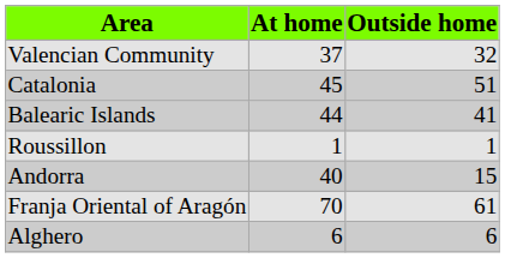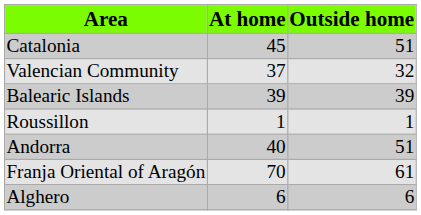 <table style="margin: 0 0 0.5me 1.4me; border: 1px #aaa solid; border-collapse: collapse; float: center;" border=1>
 <tr style="font-size:110%; color: black; background-color: lawngreen;">
 <th>Area</th>
 <th>At home</th>
 <th>Outside home</th>
+</tr>
+<tr style="background-color:#CCCCCC;">
+<td>Catalonia</td>
+<td style="text-align: right;">45</td>
+<td style="text-align: right;">51</td>
 </tr>
 <tr style="background-color:#E4E4E4;">
 <td>Valencian Community</td>
 <td style="text-align: right;">37</td>
 <td style="text-align: right;">32</td>
 </tr>
 <tr style="background-color:#CCCCCC;">
-<td>Catalonia</td>
-<td style="text-align: right;">45</td>
-<td style="text-align: right;">51</td>
-</tr>
-<tr style="background-color:#CCCCCC;">
 <td>Balearic Islands</td>
-<td style="text-align: right;">44</td>
-<td style="text-align: right;">41</td>
+<td style="text-align: right;">39</td>
+<td style="text-align: right;">39</td>
 </tr>
 <tr style="background-color:#E4E4E4;">
 <td>Roussillon</td>
 <td style="text-align: right;">1</td>
 <td style="text-align: right;">1</td>
 </tr>
 <tr style="background-color:#CCCCCC;">
 <td>Andorra</td>
 <td style="text-align: right;">40</td>
-<td style="text-align: right;">15</td>
+<td style="text-align: right;">51</td>
 </tr>
 <tr style="background-color:#E4E4E4;">
 <td>Franja Oriental of Aragón</td>
 <td style="text-align: right;">70</td>
 <td style="text-align: right;">61</td>
 </tr>
 <tr style="background-color:#CCCCCC;">
 <td>Alghero</td>
 <td style="text-align: right;">6</td>
 <td style="text-align: right;">6</td>
 </tr>
 </table>
